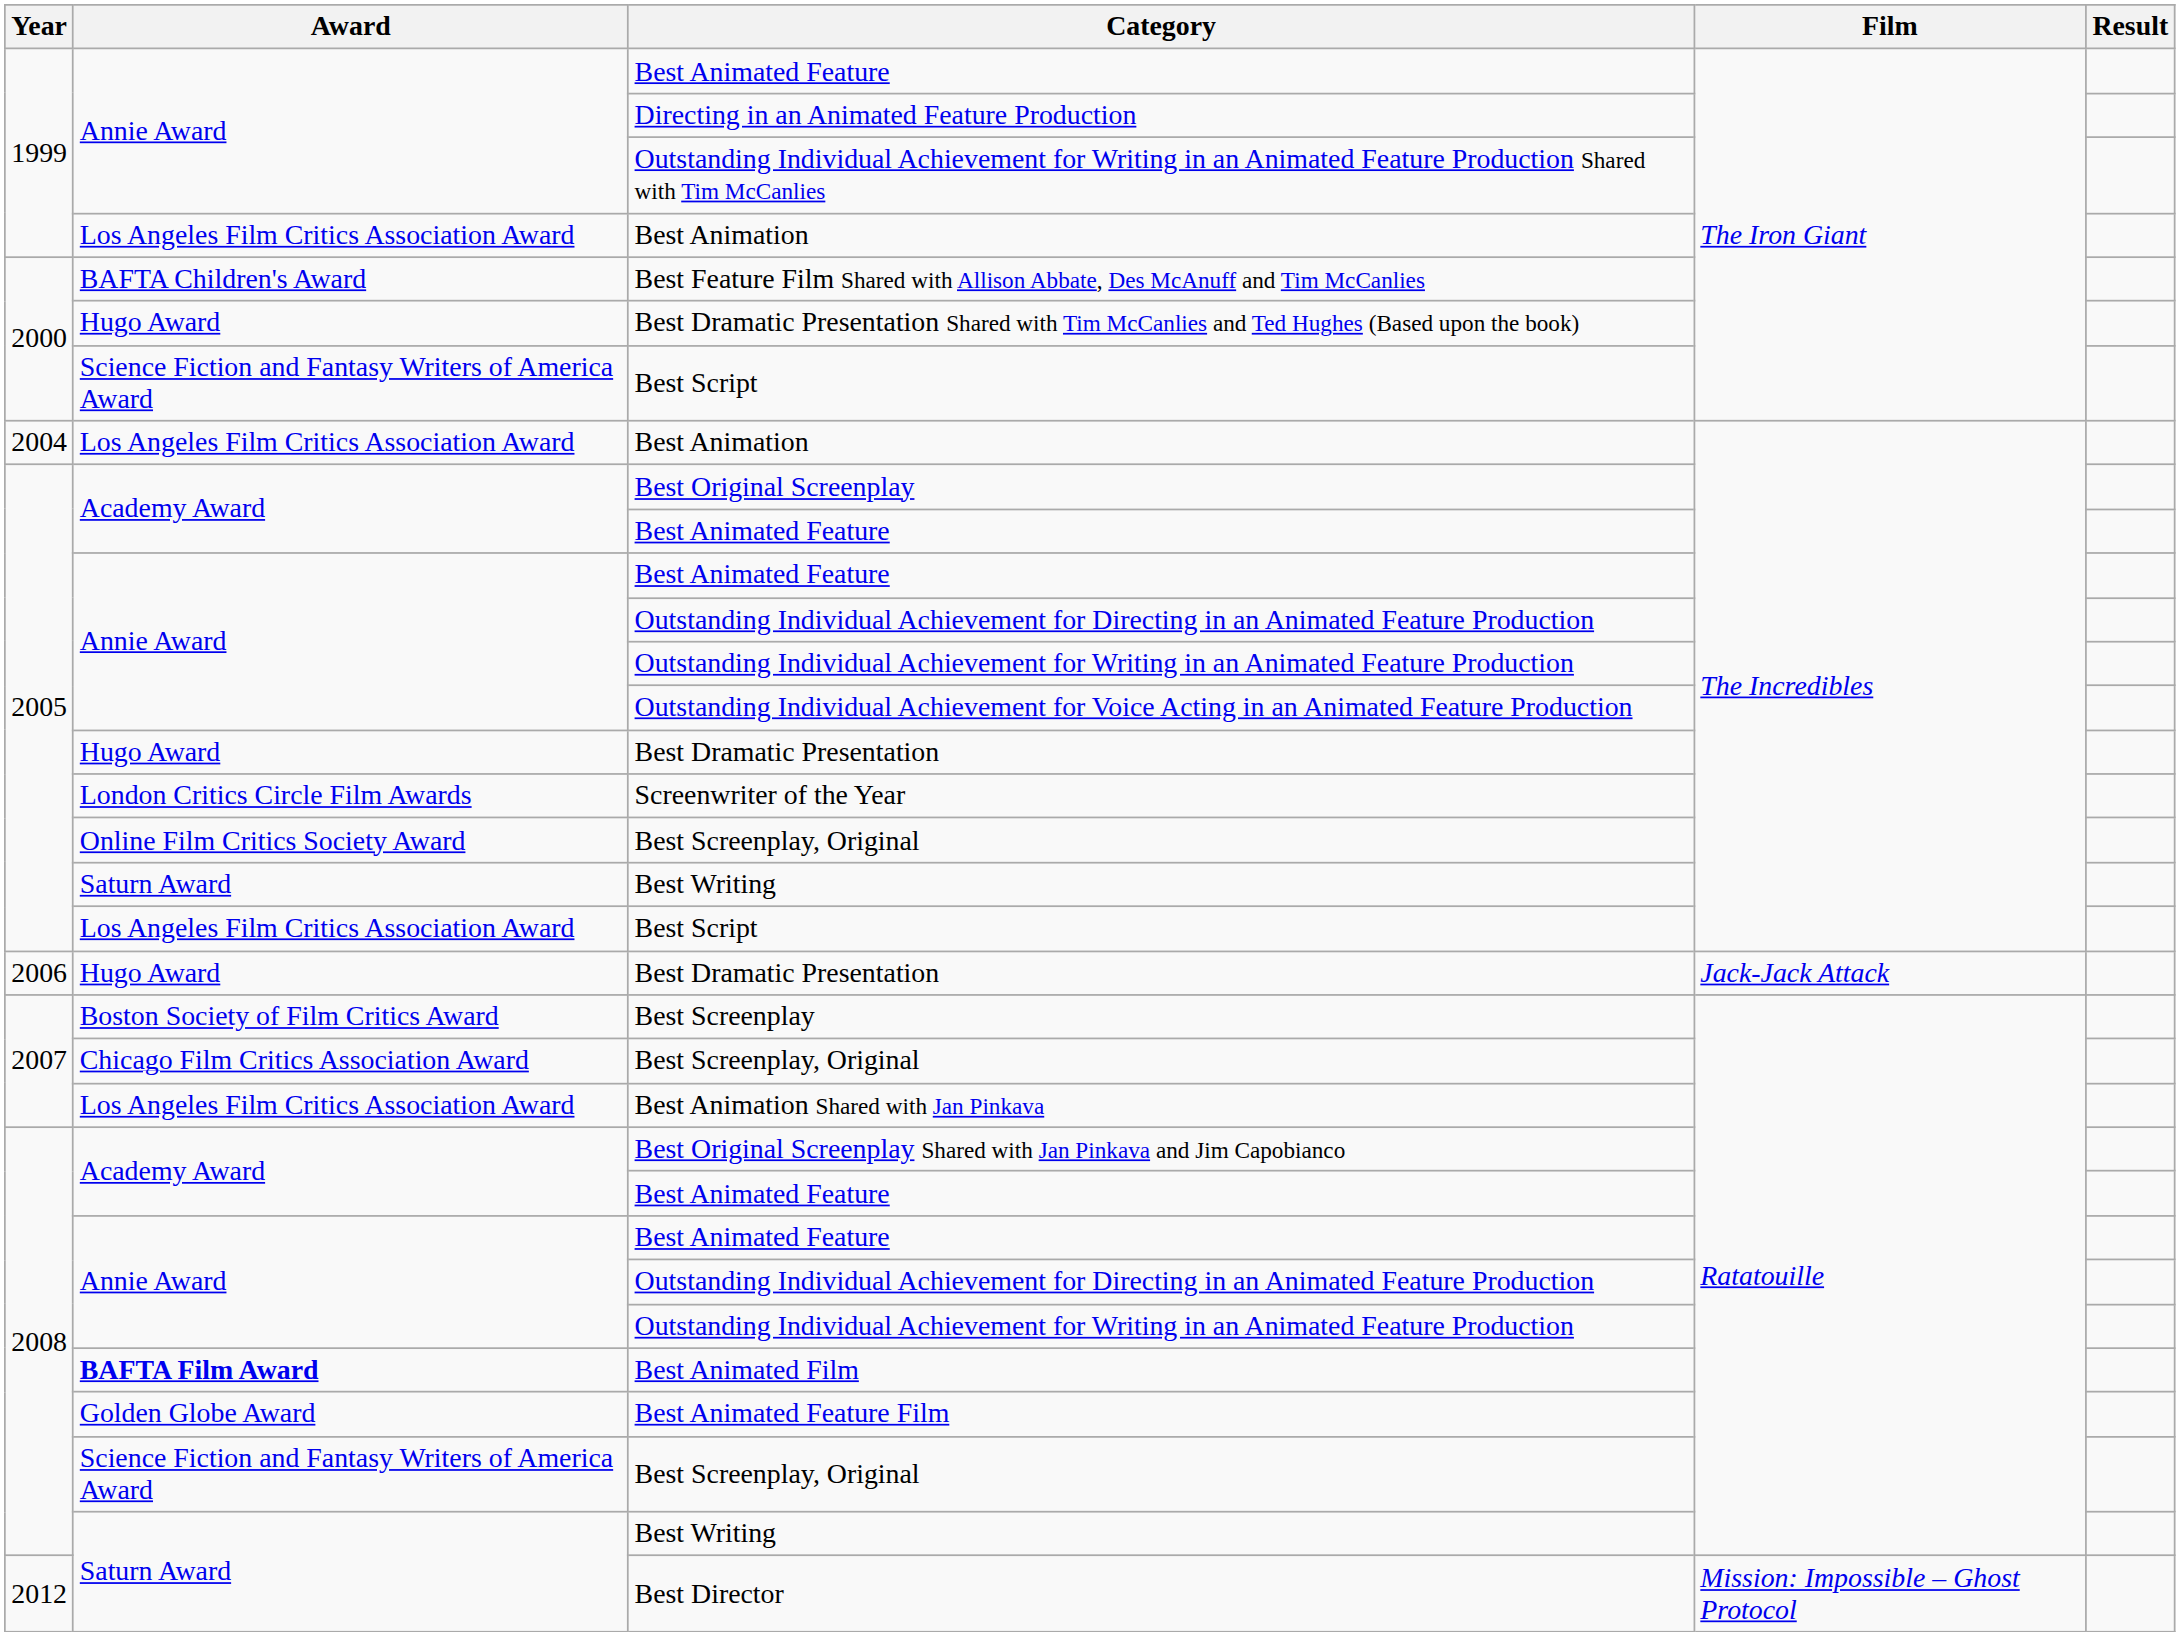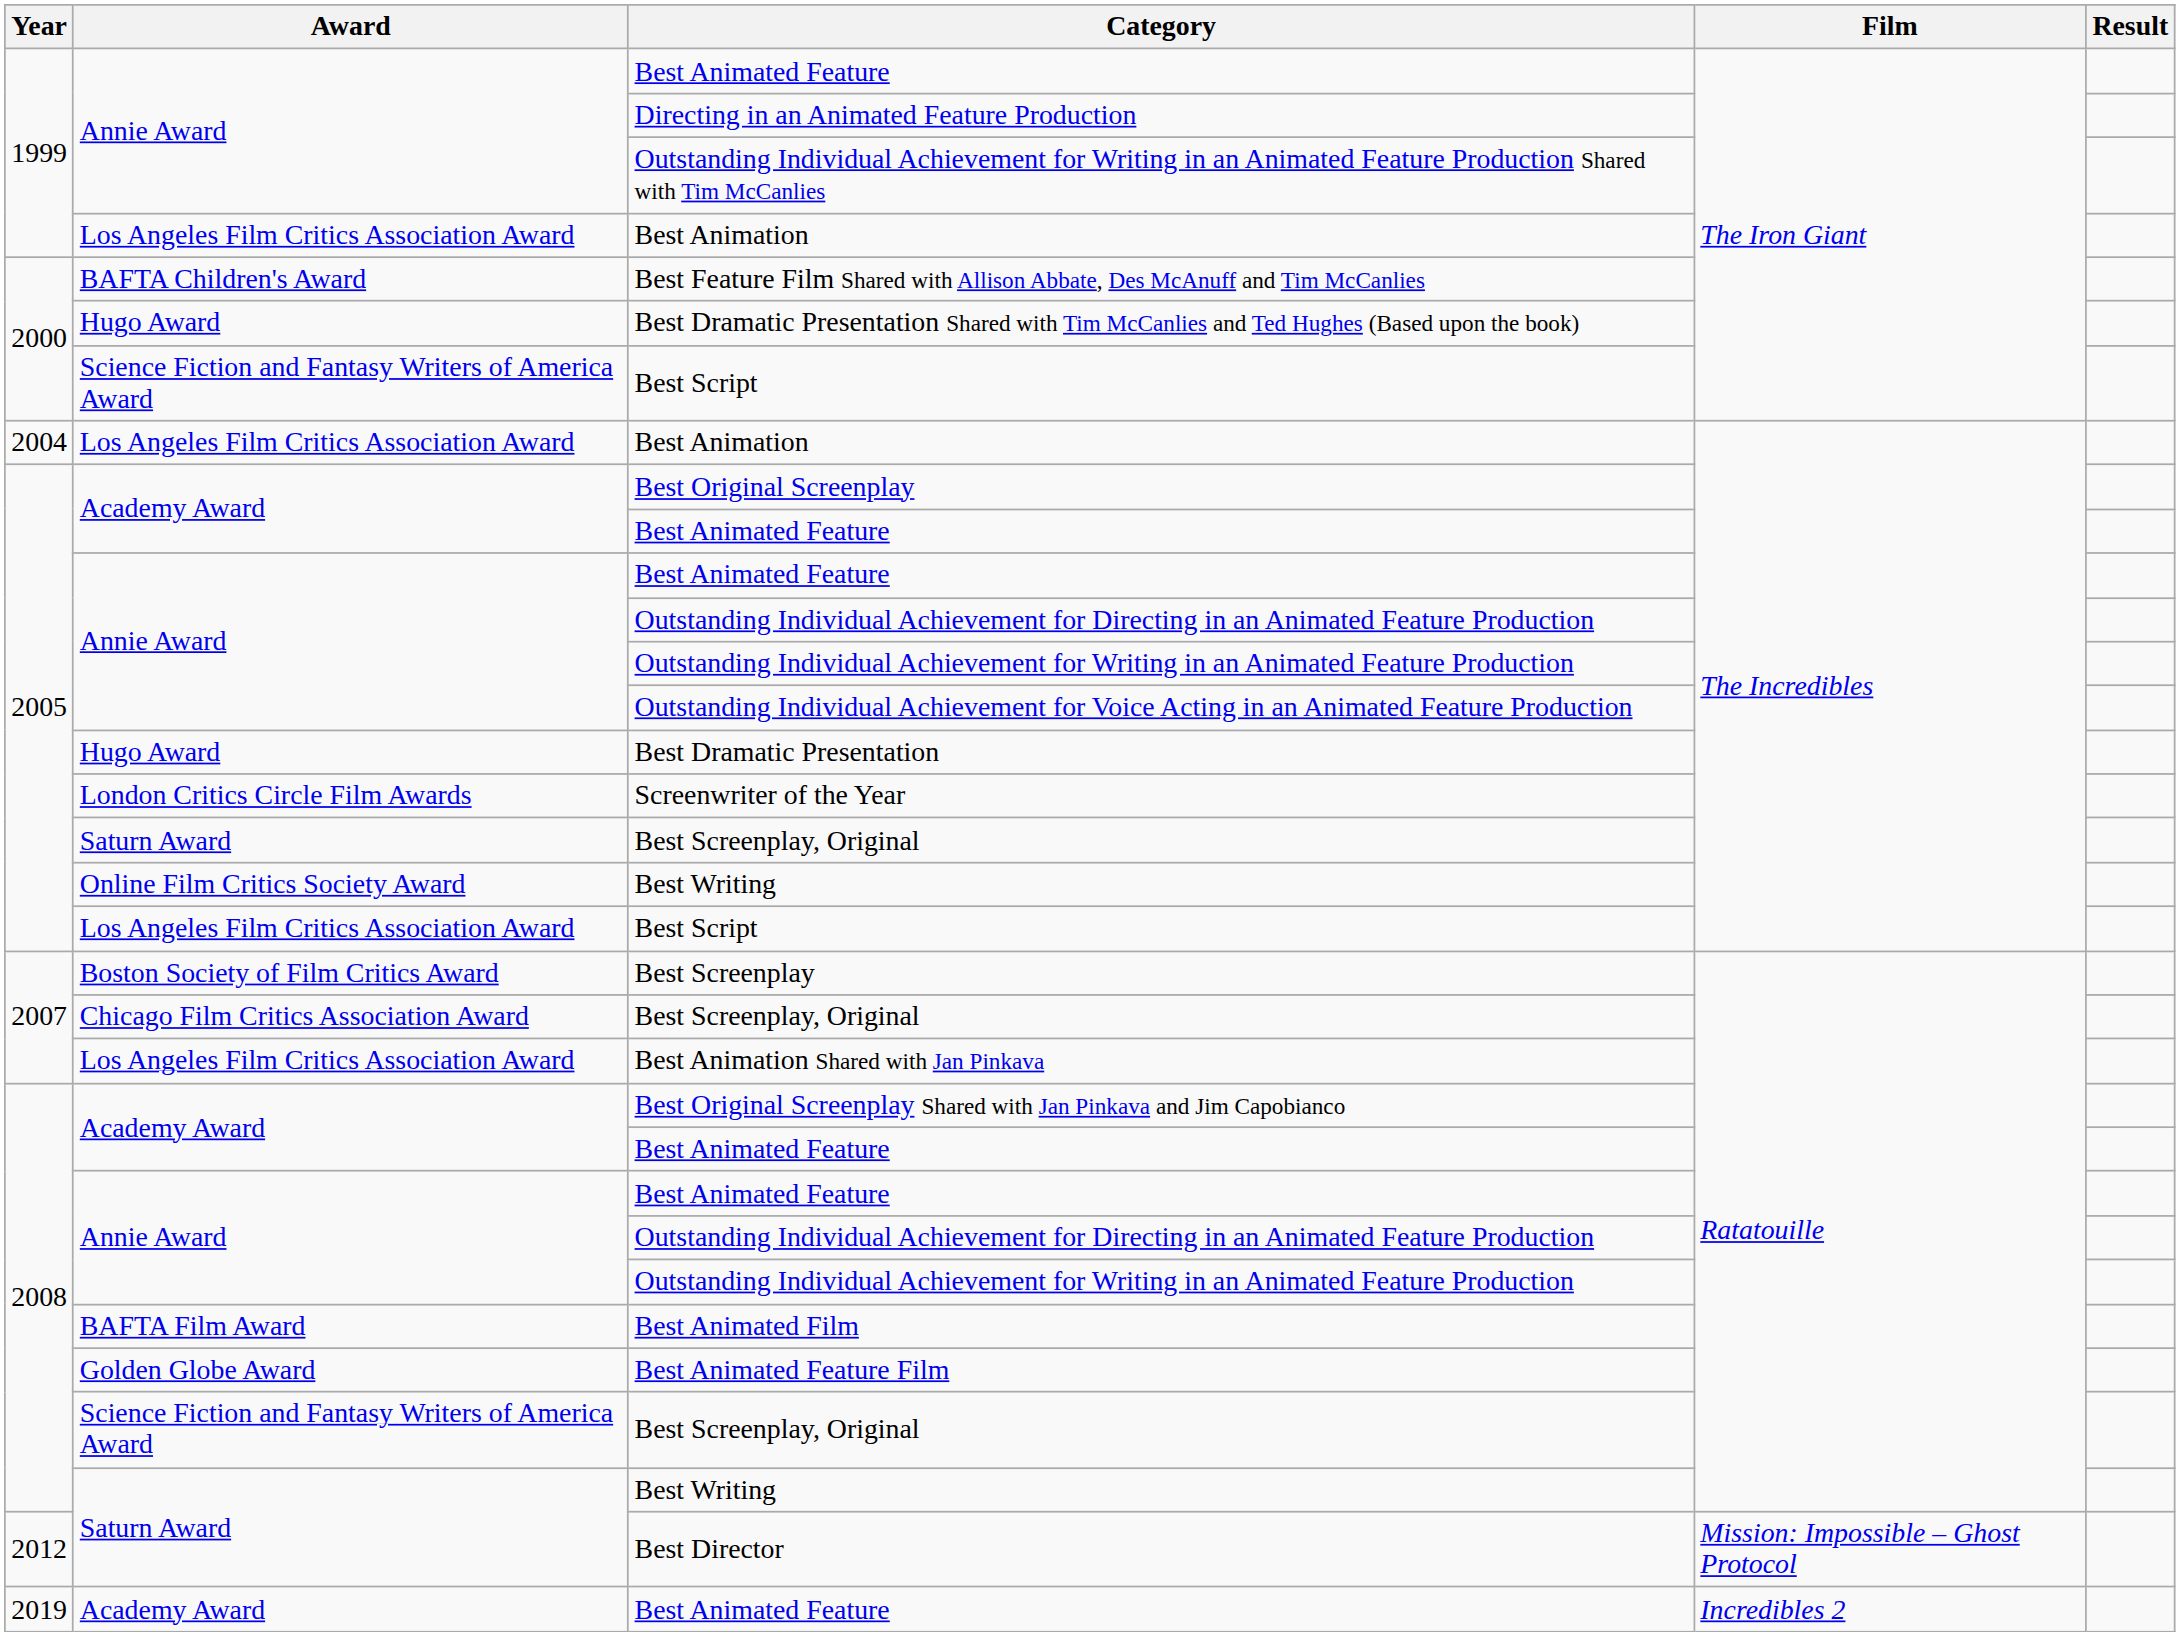 <table class="wikitable">
 <tr>
 <th>Year</th>
 <th>Award</th>
 <th>Category</th>
 <th>Film</th>
 <th>Result</th>
 </tr>
 <tr>
 <td rowspan=4>1999</td>
 <td rowspan=3><a href='#'>Annie Award</a></td>
 <td><a href='#'>Best Animated Feature</a></td>
 <td rowspan=7><em><a href='#'>The Iron Giant</a></em></td>
 <td></td>
 </tr>
 <tr>
 <td><a href='#'>Directing in an Animated Feature Production</a></td>
 <td></td>
 </tr>
 <tr>
 <td><a href='#'>Outstanding Individual Achievement for Writing in an Animated Feature Production</a> <small>Shared with <a href='#'>Tim McCanlies</a></small></td>
 <td></td>
 </tr>
 <tr>
 <td><a href='#'>Los Angeles Film Critics Association Award</a></td>
 <td>Best Animation</td>
 <td></td>
 </tr>
 <tr>
 <td rowspan=3>2000</td>
 <td><a href='#'>BAFTA Children's Award</a></td>
 <td>Best Feature Film <small>Shared with <a href='#'>Allison Abbate</a>, <a href='#'>Des McAnuff</a> and <a href='#'>Tim McCanlies</a></small></td>
 <td></td>
 </tr>
 <tr>
 <td><a href='#'>Hugo Award</a></td>
 <td>Best Dramatic Presentation <small>Shared with <a href='#'>Tim McCanlies</a> and <a href='#'>Ted Hughes</a> (Based upon the book)</small></td>
 <td></td>
 </tr>
 <tr>
 <td><a href='#'>Science Fiction and Fantasy Writers of America Award</a></td>
 <td>Best Script</td>
 <td></td>
 </tr>
 <tr>
 <td>2004</td>
 <td><a href='#'>Los Angeles Film Critics Association Award</a></td>
 <td>Best Animation</td>
 <td rowspan=12><em><a href='#'>The Incredibles</a></em></td>
 <td></td>
 </tr>
 <tr>
 <td rowspan=11>2005</td>
 <td rowspan=2><a href='#'>Academy Award</a></td>
 <td><a href='#'>Best Original Screenplay</a></td>
 <td></td>
 </tr>
 <tr>
 <td><a href='#'>Best Animated Feature</a></td>
 <td></td>
 </tr>
 <tr>
 <td rowspan=4><a href='#'>Annie Award</a></td>
 <td><a href='#'>Best Animated Feature</a></td>
 <td></td>
 </tr>
 <tr>
 <td><a href='#'>Outstanding Individual Achievement for Directing in an Animated Feature Production</a></td>
 <td></td>
 </tr>
 <tr>
 <td><a href='#'>Outstanding Individual Achievement for Writing in an Animated Feature Production</a></td>
 <td></td>
 </tr>
 <tr>
 <td><a href='#'>Outstanding Individual Achievement for Voice Acting in an Animated Feature Production</a></td>
 <td></td>
 </tr>
 <tr>
 <td><a href='#'>Hugo Award</a></td>
 <td>Best Dramatic Presentation</td>
 <td></td>
 </tr>
 <tr>
 <td><a href='#'>London Critics Circle Film Awards</a></td>
 <td>Screenwriter of the Year</td>
 <td></td>
 </tr>
 <tr>
-<td><a href='#'>Online Film Critics Society Award</a></td>
+<td><a href='#'>Saturn Award</a></td>
 <td>Best Screenplay, Original</td>
 <td></td>
 </tr>
 <tr>
-<td><a href='#'>Saturn Award</a></td>
+<td><a href='#'>Online Film Critics Society Award</a></td>
 <td>Best Writing</td>
 <td></td>
 </tr>
 <tr>
 <td><a href='#'>Los Angeles Film Critics Association Award</a></td>
 <td>Best Script</td>
-<td></td>
-</tr>
-<tr>
-<td>2006</td>
-<td><a href='#'>Hugo Award</a></td>
-<td>Best Dramatic Presentation</td>
-<td><em><a href='#'>Jack-Jack Attack</a></em></td>
 <td></td>
 </tr>
 <tr>
 <td rowspan=3>2007</td>
 <td><a href='#'>Boston Society of Film Critics Award</a></td>
 <td>Best Screenplay</td>
 <td rowspan=12><em><a href='#'>Ratatouille</a></em></td>
 <td></td>
 </tr>
 <tr>
 <td><a href='#'>Chicago Film Critics Association Award</a></td>
 <td>Best Screenplay, Original</td>
 <td></td>
 </tr>
 <tr>
 <td><a href='#'>Los Angeles Film Critics Association Award</a></td>
 <td>Best Animation <small>Shared with <a href='#'>Jan Pinkava</a></small></td>
 <td></td>
 </tr>
 <tr>
 <td rowspan=9>2008</td>
 <td rowspan=2><a href='#'>Academy Award</a></td>
 <td><a href='#'>Best Original Screenplay</a> <small>Shared with <a href='#'>Jan Pinkava</a> and Jim Capobianco</small></td>
 <td></td>
 </tr>
 <tr>
 <td><a href='#'>Best Animated Feature</a></td>
 <td></td>
 </tr>
 <tr>
 <td rowspan=3><a href='#'>Annie Award</a></td>
 <td><a href='#'>Best Animated Feature</a></td>
 <td></td>
 </tr>
 <tr>
 <td><a href='#'>Outstanding Individual Achievement for Directing in an Animated Feature Production</a></td>
 <td></td>
 </tr>
 <tr>
 <td><a href='#'>Outstanding Individual Achievement for Writing in an Animated Feature Production</a></td>
 <td></td>
 </tr>
 <tr>
-<td><strong><a href='#'>BAFTA Film Award</a></strong></td>
+<td><a href='#'>BAFTA Film Award</a></td>
 <td><a href='#'>Best Animated Film</a></td>
 <td></td>
 </tr>
 <tr>
 <td><a href='#'>Golden Globe Award</a></td>
 <td><a href='#'>Best Animated Feature Film</a></td>
 <td></td>
 </tr>
 <tr>
 <td><a href='#'>Science Fiction and Fantasy Writers of America Award</a></td>
 <td>Best Screenplay, Original</td>
 <td></td>
 </tr>
 <tr>
 <td rowspan=2><a href='#'>Saturn Award</a></td>
 <td>Best Writing</td>
 <td></td>
 </tr>
 <tr>
 <td>2012</td>
 <td>Best Director</td>
 <td><em><a href='#'>Mission: Impossible – Ghost Protocol</a></em></td>
 <td></td>
 </tr>
+<tr>
+<td>2019</td>
+<td><a href='#'>Academy Award</a></td>
+<td><a href='#'>Best Animated Feature</a></td>
+<td><em><a href='#'>Incredibles 2</a></em></td>
+<td></td>
+</tr>
 </table>
